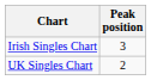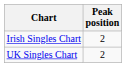 <table class="wikitable sortable">
 <tr>
 <th>Chart</th>
 <th>Peak<br>position</th>
 </tr>
 <tr>
 <td><a href='#'>Irish Singles Chart</a></td>
-<td style="text-align:center;">3</td>
+<td style="text-align:center;">2</td>
 </tr>
 <tr>
 <td><a href='#'>UK Singles Chart</a></td>
 <td style="text-align:center;">2</td>
 </tr>
 </table>
